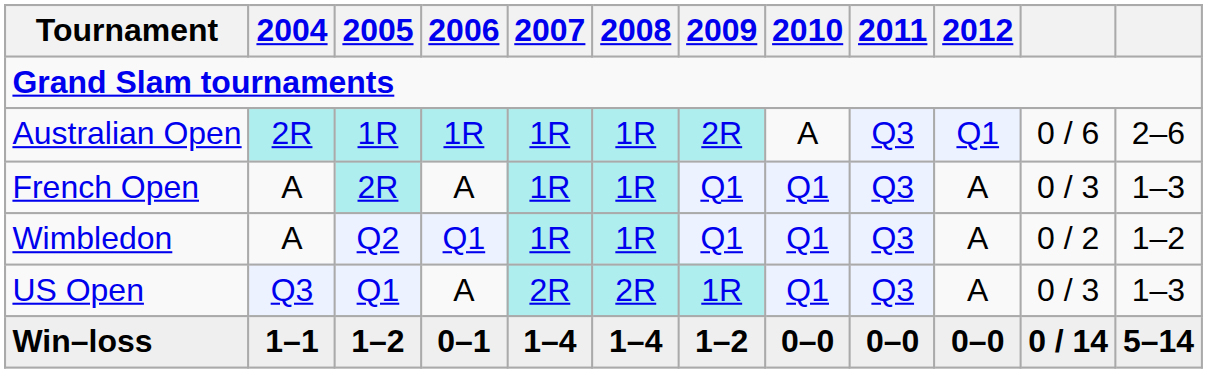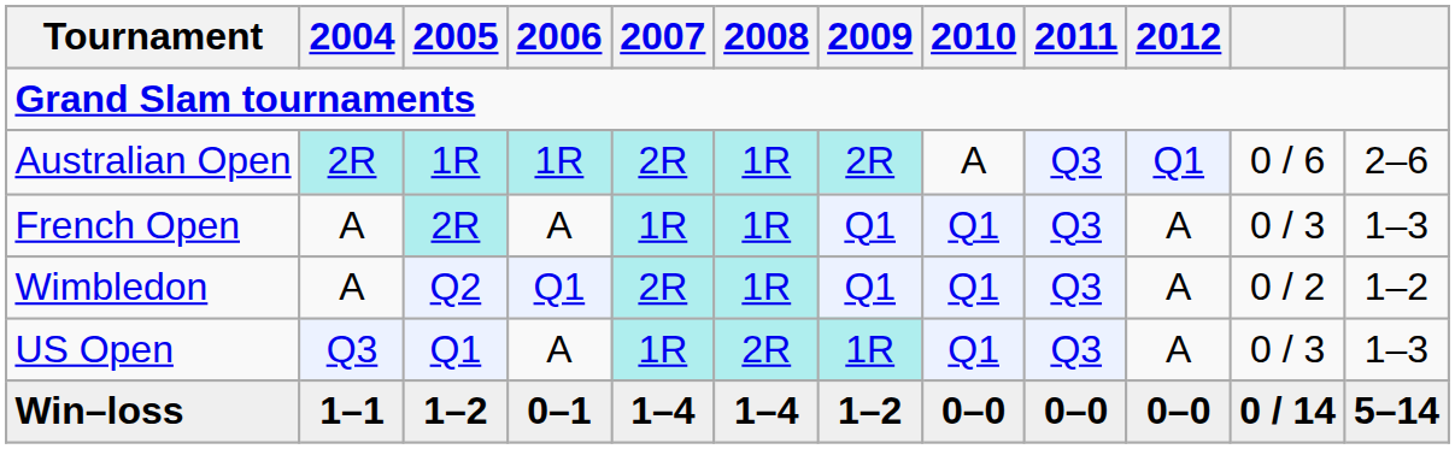 <table class=wikitable style=text-align:center;font-size:97%>
 <tr>
 <th>Tournament</th>
 <th><a href='#'>2004</a></th>
 <th><a href='#'>2005</a></th>
 <th><a href='#'>2006</a></th>
 <th><a href='#'>2007</a></th>
 <th><a href='#'>2008</a></th>
 <th><a href='#'>2009</a></th>
 <th><a href='#'>2010</a></th>
 <th><a href='#'>2011</a></th>
 <th><a href='#'>2012</a></th>
 <th></th>
 <th></th>
 </tr>
 <tr>
 <td colspan="12" align="left"><strong><a href='#'>Grand Slam tournaments</a></strong></td>
 </tr>
 <tr>
 <td align=left><a href='#'>Australian Open</a></td>
 <td bgcolor=afeeee><a href='#'>2R</a></td>
 <td bgcolor=afeeee><a href='#'>1R</a></td>
 <td bgcolor=afeeee><a href='#'>1R</a></td>
-<td bgcolor=afeeee><a href='#'>1R</a></td>
+<td bgcolor=afeeee><a href='#'>2R</a></td>
 <td bgcolor=afeeee><a href='#'>1R</a></td>
 <td bgcolor=afeeee><a href='#'>2R</a></td>
 <td>A</td>
 <td bgcolor=ecf2ff><a href='#'>Q3</a></td>
 <td bgcolor=ecf2ff><a href='#'>Q1</a></td>
 <td>0 / 6</td>
 <td>2–6</td>
 </tr>
 <tr>
 <td align=left><a href='#'>French Open</a></td>
 <td>A</td>
 <td bgcolor=afeeee><a href='#'>2R</a></td>
 <td>A</td>
 <td bgcolor=afeeee><a href='#'>1R</a></td>
 <td bgcolor=afeeee><a href='#'>1R</a></td>
 <td bgcolor=ecf2ff><a href='#'>Q1</a></td>
 <td bgcolor=ecf2ff><a href='#'>Q1</a></td>
 <td bgcolor=ecf2ff><a href='#'>Q3</a></td>
 <td>A</td>
 <td>0 / 3</td>
 <td>1–3</td>
 </tr>
 <tr>
 <td align=left><a href='#'>Wimbledon</a></td>
 <td>A</td>
 <td bgcolor=ecf2ff><a href='#'>Q2</a></td>
 <td bgcolor=ecf2ff><a href='#'>Q1</a></td>
-<td bgcolor=afeeee><a href='#'>1R</a></td>
+<td bgcolor=afeeee><a href='#'>2R</a></td>
 <td bgcolor=afeeee><a href='#'>1R</a></td>
 <td bgcolor=ecf2ff><a href='#'>Q1</a></td>
 <td bgcolor=ecf2ff><a href='#'>Q1</a></td>
 <td bgcolor=ecf2ff><a href='#'>Q3</a></td>
 <td>A</td>
 <td>0 / 2</td>
 <td>1–2</td>
 </tr>
 <tr>
 <td align=left><a href='#'>US Open</a></td>
 <td bgcolor=ecf2ff><a href='#'>Q3</a></td>
 <td bgcolor=ecf2ff><a href='#'>Q1</a></td>
 <td>A</td>
-<td bgcolor=afeeee><a href='#'>2R</a></td>
+<td bgcolor=afeeee><a href='#'>1R</a></td>
 <td bgcolor=afeeee><a href='#'>2R</a></td>
 <td bgcolor=afeeee><a href='#'>1R</a></td>
 <td bgcolor=ecf2ff><a href='#'>Q1</a></td>
 <td bgcolor=ecf2ff><a href='#'>Q3</a></td>
 <td>A</td>
 <td>0 / 3</td>
 <td>1–3</td>
 </tr>
 <tr style="font-weight:bold; background:#efefef;">
 <td style=text-align:left>Win–loss</td>
 <td>1–1</td>
 <td>1–2</td>
 <td>0–1</td>
 <td>1–4</td>
 <td>1–4</td>
 <td>1–2</td>
 <td>0–0</td>
 <td>0–0</td>
 <td>0–0</td>
 <td>0 / 14</td>
 <td>5–14</td>
 </tr>
 </table>
